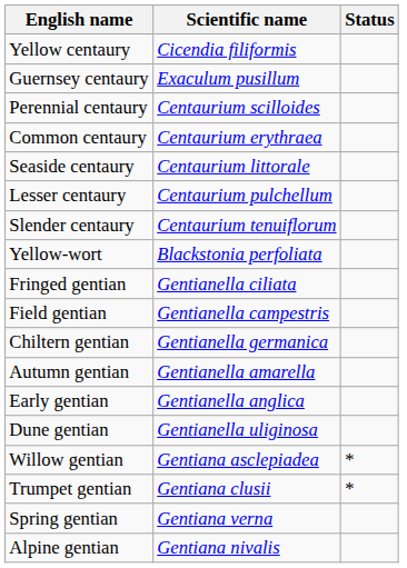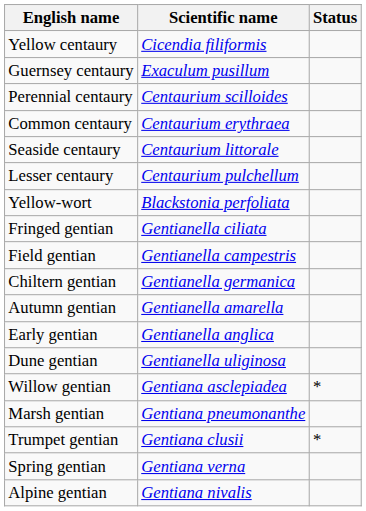 <table class="wikitable" |>
 <tr>
 <th>English name</th>
 <th>Scientific name</th>
 <th>Status</th>
 </tr>
 <tr>
 <td>Yellow centaury</td>
 <td><em><a href='#'>Cicendia filiformis</a></em></td>
 <td></td>
 </tr>
 <tr>
 <td>Guernsey centaury</td>
 <td><em><a href='#'>Exaculum pusillum</a></em></td>
 <td></td>
 </tr>
 <tr>
 <td>Perennial centaury</td>
 <td><em><a href='#'>Centaurium scilloides</a></em></td>
 <td></td>
 </tr>
 <tr>
 <td>Common centaury</td>
 <td><em><a href='#'>Centaurium erythraea</a></em></td>
 <td></td>
 </tr>
 <tr>
 <td>Seaside centaury</td>
 <td><em><a href='#'>Centaurium littorale</a></em></td>
 <td></td>
 </tr>
 <tr>
 <td>Lesser centaury</td>
 <td><em><a href='#'>Centaurium pulchellum</a></em></td>
-<td></td>
-</tr>
-<tr>
-<td>Slender centaury</td>
-<td><em><a href='#'>Centaurium tenuiflorum</a></em></td>
 <td></td>
 </tr>
 <tr>
 <td>Yellow-wort</td>
 <td><em><a href='#'>Blackstonia perfoliata</a></em></td>
 <td></td>
 </tr>
 <tr>
 <td>Fringed gentian</td>
 <td><em><a href='#'>Gentianella ciliata</a></em></td>
 <td></td>
 </tr>
 <tr>
 <td>Field gentian</td>
 <td><em><a href='#'>Gentianella campestris</a></em></td>
 <td></td>
 </tr>
 <tr>
 <td>Chiltern gentian</td>
 <td><em><a href='#'>Gentianella germanica</a></em></td>
 <td></td>
 </tr>
 <tr>
 <td>Autumn gentian</td>
 <td><em><a href='#'>Gentianella amarella</a></em></td>
 <td></td>
 </tr>
 <tr>
 <td>Early gentian</td>
 <td><em><a href='#'>Gentianella anglica</a></em></td>
 <td></td>
 </tr>
 <tr>
 <td>Dune gentian</td>
 <td><em><a href='#'>Gentianella uliginosa</a></em></td>
 <td></td>
 </tr>
 <tr>
 <td>Willow gentian</td>
 <td><em><a href='#'>Gentiana asclepiadea</a></em></td>
 <td>*</td>
 </tr>
 <tr>
+<td>Marsh gentian</td>
+<td><em><a href='#'>Gentiana pneumonanthe</a></em></td>
+<td></td>
+</tr>
+<tr>
 <td>Trumpet gentian</td>
 <td><em><a href='#'>Gentiana clusii</a></em></td>
 <td>*</td>
 </tr>
 <tr>
 <td>Spring gentian</td>
 <td><em><a href='#'>Gentiana verna</a></em></td>
 <td></td>
 </tr>
 <tr>
 <td>Alpine gentian</td>
 <td><em><a href='#'>Gentiana nivalis</a></em></td>
 <td></td>
 </tr>
 </table>
